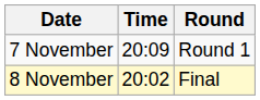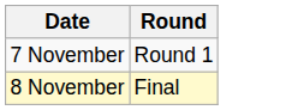 <table class="wikitable">
 <tr>
 <th>Date</th>
-<th>Time</th>
 <th>Round</th>
 </tr>
 <tr>
 <td>7 November</td>
-<td>20:09</td>
 <td>Round 1</td>
 </tr>
 <tr style=background:lemonchiffon>
 <td>8 November</td>
-<td>20:02</td>
 <td>Final</td>
 </tr>
 </table>
